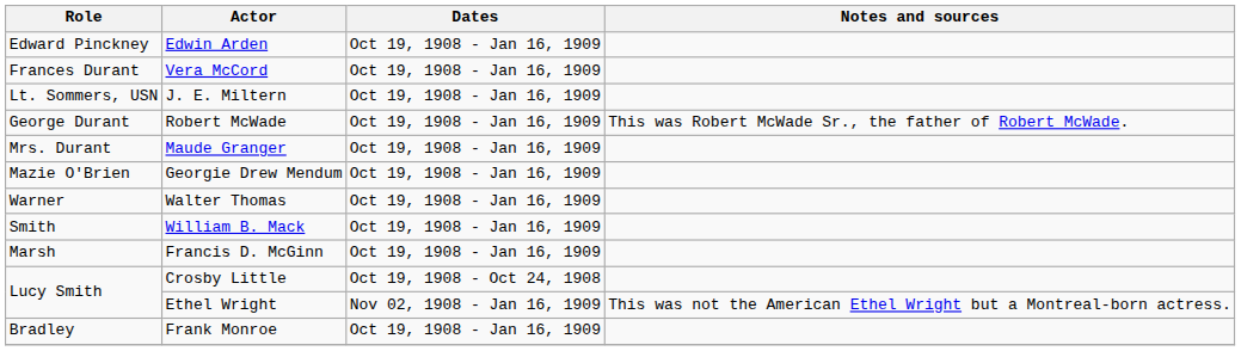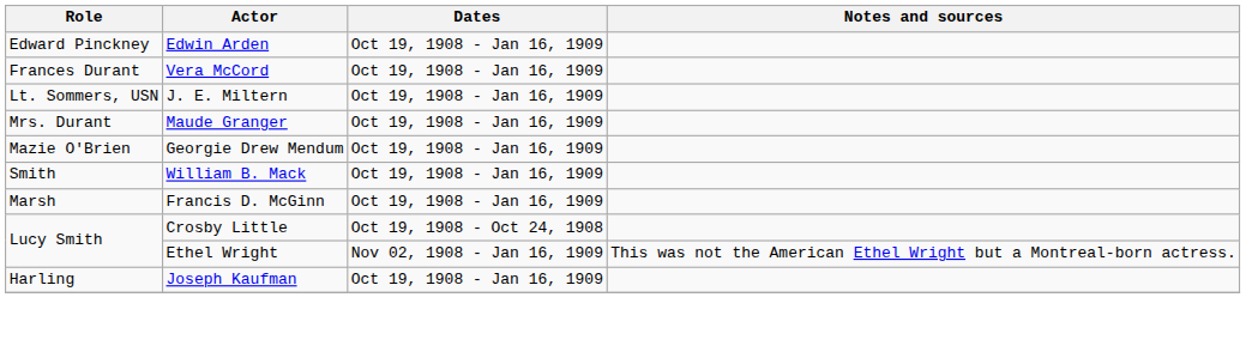 <table class="wikitable sortable plainrowheaders" style="font-size: 90%">
 <tr>
 <th scope="col">Role</th>
 <th scope="col">Actor</th>
 <th scope="col">Dates</th>
 <th scope="col">Notes and sources</th>
 </tr>
 <tr>
 <td>Edward Pinckney</td>
 <td><a href='#'>Edwin Arden</a></td>
 <td>Oct 19, 1908 - Jan 16, 1909</td>
 <td></td>
 </tr>
 <tr>
 <td>Frances Durant</td>
 <td><a href='#'>Vera McCord</a></td>
 <td>Oct 19, 1908 - Jan 16, 1909</td>
 <td></td>
 </tr>
 <tr>
 <td>Lt. Sommers, USN</td>
 <td>J. E. Miltern</td>
 <td>Oct 19, 1908 - Jan 16, 1909</td>
 <td></td>
 </tr>
 <tr>
-<td>George Durant</td>
-<td>Robert McWade</td>
-<td>Oct 19, 1908 - Jan 16, 1909</td>
-<td>This was Robert McWade Sr., the father of <a href='#'>Robert McWade</a>.</td>
-</tr>
-<tr>
 <td>Mrs. Durant</td>
 <td><a href='#'>Maude Granger</a></td>
 <td>Oct 19, 1908 - Jan 16, 1909</td>
 <td></td>
 </tr>
 <tr>
 <td>Mazie O'Brien</td>
 <td>Georgie Drew Mendum</td>
-<td>Oct 19, 1908 - Jan 16, 1909</td>
-<td></td>
-</tr>
-<tr>
-<td>Warner</td>
-<td>Walter Thomas</td>
 <td>Oct 19, 1908 - Jan 16, 1909</td>
 <td></td>
 </tr>
 <tr>
 <td>Smith</td>
 <td><a href='#'>William B. Mack</a></td>
 <td>Oct 19, 1908 - Jan 16, 1909</td>
 <td></td>
 </tr>
 <tr>
 <td>Marsh</td>
 <td>Francis D. McGinn</td>
 <td>Oct 19, 1908 - Jan 16, 1909</td>
 <td></td>
 </tr>
 <tr>
 <td rowspan=2>Lucy Smith</td>
 <td>Crosby Little</td>
 <td>Oct 19, 1908 - Oct 24, 1908</td>
 <td></td>
 </tr>
 <tr>
 <td>Ethel Wright</td>
 <td>Nov 02, 1908 - Jan 16, 1909</td>
 <td>This was not the American <a href='#'>Ethel Wright</a> but a Montreal-born actress.</td>
 </tr>
 <tr>
-<td>Bradley</td>
-<td>Frank Monroe</td>
+<td>Harling</td>
+<td><a href='#'>Joseph Kaufman</a></td>
 <td>Oct 19, 1908 - Jan 16, 1909</td>
 <td></td>
 </tr>
 <tr>
 </tr>
 </table>
